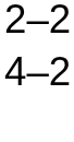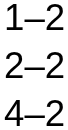 <table cellspacing=1 width=70%>
 <tr>
 <th width=25%></th>
 <th width=30%></th>
 <th width=15%></th>
 <th width=30%></th>
+</tr>
+<tr>
+<td></td>
+<td align=right></td>
+<td align=center>1–2</td>
+<td></td>
 </tr>
 <tr>
 <td></td>
 <td align=right></td>
 <td align=center>2–2</td>
 <td></td>
 </tr>
 <tr>
 <td></td>
 <td align=right></td>
 <td align=center>4–2</td>
 <td></td>
 </tr>
 </table>
